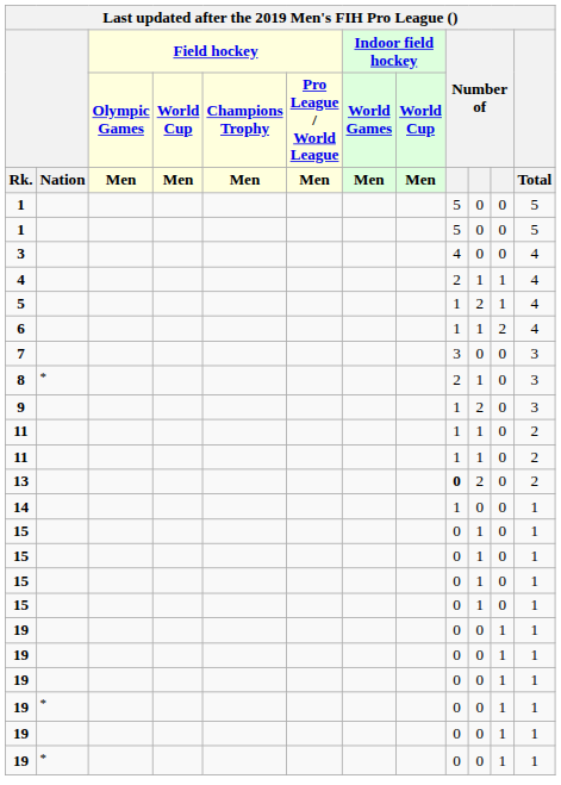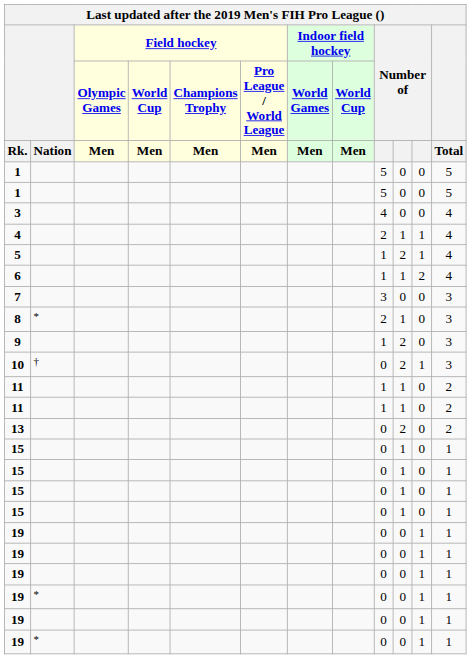 <table class="wikitable" style="margin-top: 0em; text-align: center; font-size: 100%;">
 <tr>
 <th colspan="12">Last updated after the 2019 Men's FIH Pro League ()</th>
 </tr>
 <tr>
 <th rowspan="2" colspan="2"></th>
 <th colspan="4" style="background: #ffd;"><a href='#'>Field hockey</a></th>
 <th colspan="2" style="background: #dfd;"><a href='#'>Indoor field hockey</a></th>
 <th rowspan="2" colspan="3">Number of</th>
 <th rowspan="2"></th>
 </tr>
 <tr>
 <th style="background: #ffd;"><a href='#'>Olympic Games</a></th>
 <th style="background: #ffd;"><a href='#'>World Cup</a></th>
 <th style="background: #ffd;"><a href='#'>Champions Trophy</a></th>
 <th style="background: #ffd;"><a href='#'>Pro League</a> / <a href='#'>World League</a></th>
 <th style="background: #dfd;"><a href='#'>World Games</a></th>
 <th style="background: #dfd;"><a href='#'>World Cup</a></th>
 </tr>
 <tr>
 <th style="width: 1em;">Rk.</th>
 <th>Nation</th>
 <th style="background: #ffd; width: 1em;">Men</th>
 <th style="background: #ffd; width: 1em;">Men</th>
 <th style="background: #ffd; width: 1em;">Men</th>
 <th style="background: #ffd; width: 1em;">Men</th>
 <th style="background: #dfd; width: 1em;">Men</th>
 <th style="background: #dfd; width: 1em;">Men</th>
 <th style="width: 1em;"></th>
 <th style="width: 1em;"></th>
 <th style="width: 1em;"></th>
 <th style="width: 1em;">Total</th>
 </tr>
 <tr>
 <td><strong>1</strong></td>
 <td style="text-align: left;"></td>
 <td></td>
 <td></td>
 <td></td>
 <td></td>
 <td></td>
 <td></td>
 <td>5</td>
 <td>0</td>
 <td>0</td>
 <td>5</td>
 </tr>
 <tr>
 <td><strong>1</strong></td>
 <td style="text-align: left;"></td>
 <td></td>
 <td></td>
 <td></td>
 <td></td>
 <td></td>
 <td></td>
 <td>5</td>
 <td>0</td>
 <td>0</td>
 <td>5</td>
 </tr>
 <tr>
 <td><strong>3</strong></td>
 <td style="text-align: left;"></td>
 <td></td>
 <td></td>
 <td></td>
 <td></td>
 <td></td>
 <td></td>
 <td>4</td>
 <td>0</td>
 <td>0</td>
 <td>4</td>
 </tr>
 <tr>
 <td><strong>4</strong></td>
 <td style="text-align: left;"></td>
 <td></td>
 <td></td>
 <td></td>
 <td></td>
 <td></td>
 <td></td>
 <td>2</td>
 <td>1</td>
 <td>1</td>
 <td>4</td>
 </tr>
 <tr>
 <td><strong>5</strong></td>
 <td style="text-align: left;"></td>
 <td></td>
 <td></td>
 <td></td>
 <td></td>
 <td></td>
 <td></td>
 <td>1</td>
 <td>2</td>
 <td>1</td>
 <td>4</td>
 </tr>
 <tr>
 <td><strong>6</strong></td>
 <td style="text-align: left;"></td>
 <td></td>
 <td></td>
 <td></td>
 <td></td>
 <td></td>
 <td></td>
 <td>1</td>
 <td>1</td>
 <td>2</td>
 <td>4</td>
 </tr>
 <tr>
 <td><strong>7</strong></td>
 <td style="text-align: left;"></td>
 <td></td>
 <td></td>
 <td></td>
 <td></td>
 <td></td>
 <td></td>
 <td>3</td>
 <td>0</td>
 <td>0</td>
 <td>3</td>
 </tr>
 <tr>
 <td><strong>8</strong></td>
 <td style="text-align: left;"><em></em><sup>*</sup></td>
 <td></td>
 <td></td>
 <td></td>
 <td></td>
 <td></td>
 <td></td>
 <td>2</td>
 <td>1</td>
 <td>0</td>
 <td>3</td>
 </tr>
 <tr>
 <td><strong>9</strong></td>
 <td style="text-align: left;"></td>
 <td></td>
 <td></td>
 <td></td>
 <td></td>
 <td></td>
 <td></td>
 <td>1</td>
 <td>2</td>
 <td>0</td>
 <td>3</td>
 </tr>
 <tr>
+<td><strong>10</strong></td>
+<td style="text-align: left;"><sup>†</sup></td>
+<td></td>
+<td></td>
+<td></td>
+<td></td>
+<td></td>
+<td></td>
+<td>0</td>
+<td>2</td>
+<td>1</td>
+<td>3</td>
+</tr>
+<tr>
 <td><strong>11</strong></td>
 <td style="text-align: left;"></td>
 <td></td>
 <td></td>
 <td></td>
 <td></td>
 <td></td>
 <td></td>
 <td>1</td>
 <td>1</td>
 <td>0</td>
 <td>2</td>
 </tr>
 <tr>
 <td><strong>11</strong></td>
 <td style="text-align: left;"></td>
 <td></td>
 <td></td>
 <td></td>
 <td></td>
 <td></td>
 <td></td>
 <td>1</td>
 <td>1</td>
 <td>0</td>
 <td>2</td>
 </tr>
 <tr>
 <td><strong>13</strong></td>
 <td style="text-align: left;"></td>
 <td></td>
 <td></td>
 <td></td>
 <td></td>
 <td></td>
 <td></td>
-<td><strong>0</strong></td>
+<td>0</td>
 <td>2</td>
 <td>0</td>
 <td>2</td>
-</tr>
-<tr>
-<td><strong>14</strong></td>
-<td style="text-align: left;"></td>
-<td></td>
-<td></td>
-<td></td>
-<td></td>
-<td></td>
-<td></td>
-<td>1</td>
-<td>0</td>
-<td>0</td>
-<td>1</td>
 </tr>
 <tr>
 <td><strong>15</strong></td>
 <td style="text-align: left;"></td>
 <td></td>
 <td></td>
 <td></td>
 <td></td>
 <td></td>
 <td></td>
 <td>0</td>
 <td>1</td>
 <td>0</td>
 <td>1</td>
 </tr>
 <tr>
 <td><strong>15</strong></td>
 <td style="text-align: left;"></td>
 <td></td>
 <td></td>
 <td></td>
 <td></td>
 <td></td>
 <td></td>
 <td>0</td>
 <td>1</td>
 <td>0</td>
 <td>1</td>
 </tr>
 <tr>
 <td><strong>15</strong></td>
 <td style="text-align: left;"></td>
 <td></td>
 <td></td>
 <td></td>
 <td></td>
 <td></td>
 <td></td>
 <td>0</td>
 <td>1</td>
 <td>0</td>
 <td>1</td>
 </tr>
 <tr>
 <td><strong>15</strong></td>
 <td style="text-align: left;"></td>
 <td></td>
 <td></td>
 <td></td>
 <td></td>
 <td></td>
 <td></td>
 <td>0</td>
 <td>1</td>
 <td>0</td>
 <td>1</td>
 </tr>
 <tr>
 <td><strong>19</strong></td>
 <td style="text-align: left;"></td>
 <td></td>
 <td></td>
 <td></td>
 <td></td>
 <td></td>
 <td></td>
 <td>0</td>
 <td>0</td>
 <td>1</td>
 <td>1</td>
 </tr>
 <tr>
 <td><strong>19</strong></td>
 <td style="text-align: left;"></td>
 <td></td>
 <td></td>
 <td></td>
 <td></td>
 <td></td>
 <td></td>
 <td>0</td>
 <td>0</td>
 <td>1</td>
 <td>1</td>
 </tr>
 <tr>
 <td><strong>19</strong></td>
 <td style="text-align: left;"></td>
 <td></td>
 <td></td>
 <td></td>
 <td></td>
 <td></td>
 <td></td>
 <td>0</td>
 <td>0</td>
 <td>1</td>
 <td>1</td>
 </tr>
 <tr>
 <td><strong>19</strong></td>
 <td style="text-align: left;"><em></em><sup>*</sup></td>
 <td></td>
 <td></td>
 <td></td>
 <td></td>
 <td></td>
 <td></td>
 <td>0</td>
 <td>0</td>
 <td>1</td>
 <td>1</td>
 </tr>
 <tr>
 <td><strong>19</strong></td>
 <td style="text-align: left;"></td>
 <td></td>
 <td></td>
 <td></td>
 <td></td>
 <td></td>
 <td></td>
 <td>0</td>
 <td>0</td>
 <td>1</td>
 <td>1</td>
 </tr>
 <tr>
 <td><strong>19</strong></td>
 <td style="text-align: left;"><em></em><sup>*</sup></td>
 <td></td>
 <td></td>
 <td></td>
 <td></td>
 <td></td>
 <td></td>
 <td>0</td>
 <td>0</td>
 <td>1</td>
 <td>1</td>
 </tr>
 </table>
